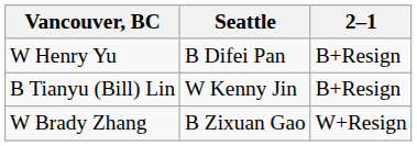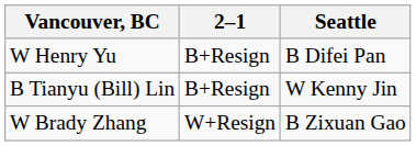 <table class="wikitable">
 <tr>
 <th>Vancouver, BC</th>
+<th>2–1</th>
 <th>Seattle</th>
-<th>2–1</th>
 </tr>
 <tr>
 <td>W Henry Yu</td>
+<td>B+Resign</td>
 <td>B Difei Pan</td>
-<td>B+Resign</td>
 </tr>
 <tr>
 <td>B Tianyu (Bill) Lin</td>
+<td>B+Resign</td>
 <td>W Kenny Jin</td>
-<td>B+Resign</td>
 </tr>
 <tr>
 <td>W Brady Zhang</td>
+<td>W+Resign</td>
 <td>B Zixuan Gao</td>
-<td>W+Resign</td>
 </tr>
 </table>
